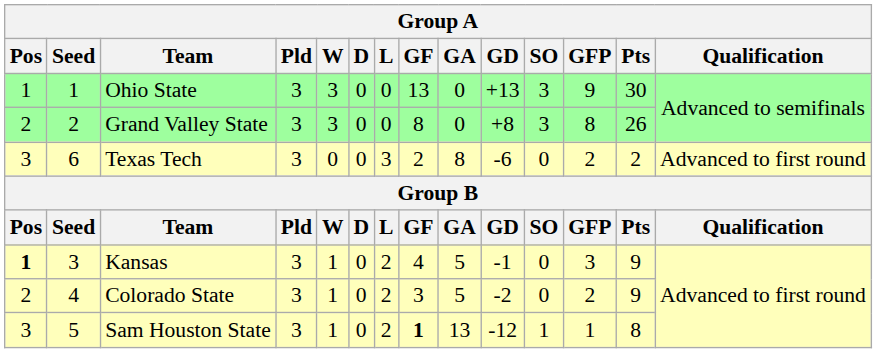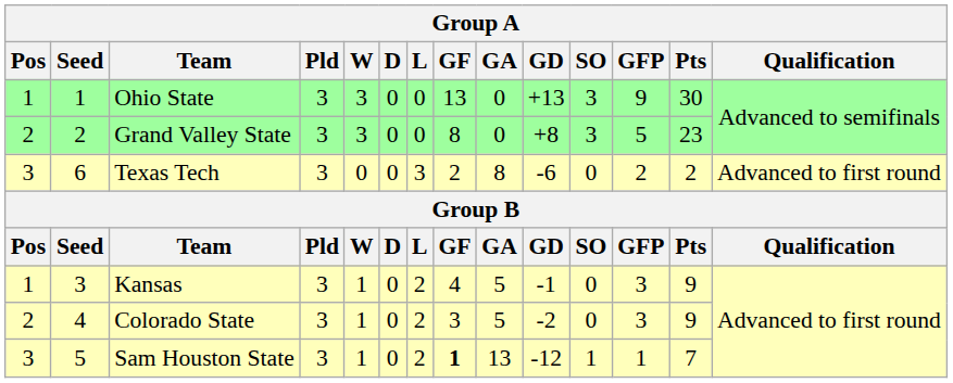 <table class="wikitable" style="text-align:center">
 <tr>
 <th colspan="14">Group A</th>
 </tr>
 <tr>
 <th>Pos</th>
 <th>Seed</th>
 <th>Team</th>
 <th>Pld</th>
 <th>W</th>
 <th>D</th>
 <th>L</th>
 <th>GF</th>
 <th>GA</th>
 <th>GD</th>
 <th>SO</th>
 <th>GFP</th>
 <th>Pts</th>
 <th>Qualification</th>
 </tr>
 <tr bgcolor="#9eff9e">
 <td>1</td>
 <td>1</td>
 <td style="text-align:left">Ohio State</td>
 <td>3</td>
 <td>3</td>
 <td>0</td>
 <td>0</td>
 <td>13</td>
 <td>0</td>
 <td>+13</td>
 <td>3</td>
 <td>9</td>
 <td>30</td>
 <td rowspan="2">Advanced to semifinals</td>
 </tr>
 <tr bgcolor="#9eff9e">
 <td>2</td>
 <td>2</td>
 <td style="text-align:left">Grand Valley State</td>
 <td>3</td>
 <td>3</td>
 <td>0</td>
 <td>0</td>
 <td>8</td>
 <td>0</td>
 <td>+8</td>
 <td>3</td>
-<td>8</td>
-<td>26</td>
+<td>5</td>
+<td>23</td>
 </tr>
 <tr bgcolor="#ffffbb">
 <td>3</td>
 <td>6</td>
 <td style="text-align:left">Texas Tech</td>
 <td>3</td>
 <td>0</td>
 <td>0</td>
 <td>3</td>
 <td>2</td>
 <td>8</td>
 <td>-6</td>
 <td>0</td>
 <td>2</td>
 <td>2</td>
 <td>Advanced to first round</td>
 </tr>
 <tr>
 <th colspan="14">Group B</th>
 </tr>
 <tr>
 <th>Pos</th>
 <th>Seed</th>
 <th>Team</th>
 <th>Pld</th>
 <th>W</th>
 <th>D</th>
 <th>L</th>
 <th>GF</th>
 <th>GA</th>
 <th>GD</th>
 <th>SO</th>
 <th>GFP</th>
 <th>Pts</th>
 <th>Qualification</th>
 </tr>
 <tr bgcolor="#ffffbb">
-<td><strong>1</strong></td>
+<td>1</td>
 <td>3</td>
 <td style="text-align:left">Kansas</td>
 <td>3</td>
 <td>1</td>
 <td>0</td>
 <td>2</td>
 <td>4</td>
 <td>5</td>
 <td>-1</td>
 <td>0</td>
 <td>3</td>
 <td>9</td>
 <td rowspan="3">Advanced to first round</td>
 </tr>
 <tr bgcolor="#ffffbb">
 <td>2</td>
 <td>4</td>
 <td style="text-align:left">Colorado State</td>
 <td>3</td>
 <td>1</td>
 <td>0</td>
 <td>2</td>
 <td>3</td>
 <td>5</td>
 <td>-2</td>
 <td>0</td>
-<td>2</td>
+<td>3</td>
 <td>9</td>
 </tr>
 <tr bgcolor="#ffffbb">
 <td>3</td>
 <td>5</td>
 <td style="text-align:left">Sam Houston State</td>
 <td>3</td>
 <td>1</td>
 <td>0</td>
 <td>2</td>
 <td><strong>1</strong></td>
 <td>13</td>
 <td>-12</td>
 <td>1</td>
 <td>1</td>
-<td>8</td>
+<td>7</td>
 </tr>
 </table>
